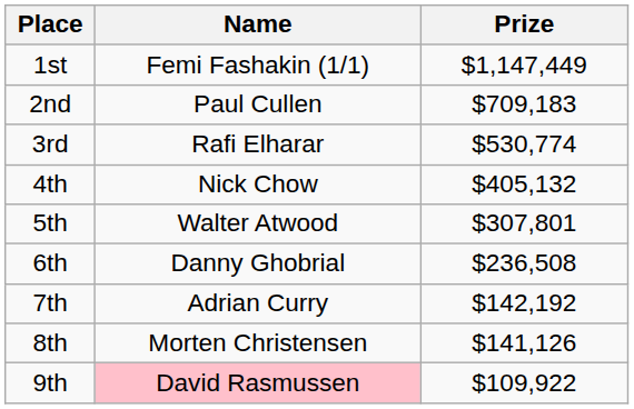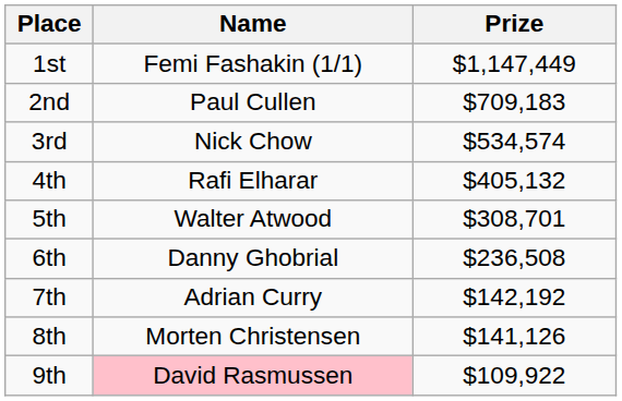 <table class="wikitable">
 <tr>
 <th width="50">Place</th>
 <th width="200">Name</th>
 <th width="125">Prize</th>
 </tr>
 <tr>
 <td align = "center">1st</td>
 <td align = "center">Femi Fashakin (1/1)</td>
 <td align = "center">$1,147,449</td>
 </tr>
 <tr>
 <td align = "center">2nd</td>
 <td align = "center">Paul Cullen</td>
 <td align = "center">$709,183</td>
 </tr>
 <tr>
 <td align = "center">3rd</td>
-<td align = "center">Rafi Elharar</td>
-<td align = "center">$530,774</td>
+<td align = "center">Nick Chow</td>
+<td align = "center">$534,574</td>
 </tr>
 <tr>
 <td align = "center">4th</td>
-<td align = "center">Nick Chow</td>
+<td align = "center">Rafi Elharar</td>
 <td align = "center">$405,132</td>
 </tr>
 <tr>
 <td align = "center">5th</td>
 <td align = "center">Walter Atwood</td>
-<td align = "center">$307,801</td>
+<td align = "center">$308,701</td>
 </tr>
 <tr>
 <td align = "center">6th</td>
 <td align = "center">Danny Ghobrial</td>
 <td align = "center">$236,508</td>
 </tr>
 <tr>
 <td align = "center">7th</td>
 <td align = "center">Adrian Curry</td>
 <td align = "center">$142,192</td>
 </tr>
 <tr>
 <td align = "center">8th</td>
 <td align = "center">Morten Christensen</td>
 <td align = "center">$141,126</td>
 </tr>
 <tr>
 <td align = "center">9th</td>
 <td align = "center" style="background: pink;">David Rasmussen</td>
 <td align = "center">$109,922</td>
 </tr>
 </table>
